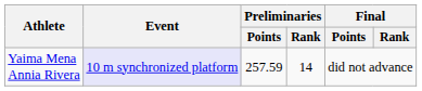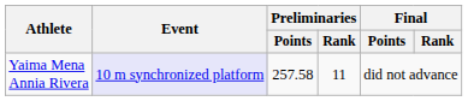 <table class=wikitable style="font-size:90%;">
 <tr>
 <th rowspan="2">Athlete</th>
 <th rowspan="2">Event</th>
 <th colspan="2">Preliminaries</th>
 <th colspan="2">Final</th>
 </tr>
 <tr style="font-size:95%">
 <th>Points</th>
 <th>Rank</th>
 <th>Points</th>
 <th>Rank</th>
 </tr>
 <tr align=center>
 <td align=left><a href='#'>Yaima Mena</a><br><a href='#'>Annia Rivera</a></td>
 <td align=left style="background: lavender;"><a href='#'>10 m synchronized platform</a></td>
-<td>257.59</td>
-<td>14</td>
+<td>257.58</td>
+<td>11</td>
 <td colspan=2>did not advance</td>
 </tr>
 </table>
